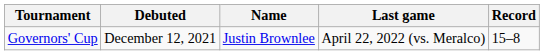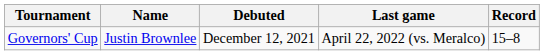 <table class="wikitable">
 <tr>
 <th>Tournament</th>
+<th>Name</th>
 <th>Debuted</th>
-<th>Name</th>
 <th>Last game</th>
 <th>Record</th>
 </tr>
 <tr>
 <td><a href='#'>Governors' Cup</a></td>
+<td><a href='#'>Justin Brownlee</a></td>
 <td>December 12, 2021 </td>
-<td><a href='#'>Justin Brownlee</a></td>
 <td>April 22, 2022 (vs. Meralco)</td>
 <td>15–8</td>
 </tr>
 </table>
